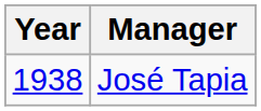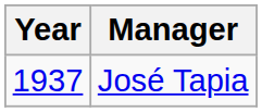 <table class="wikitable">
 <tr>
 <th>Year</th>
 <th>Manager</th>
 </tr>
 <tr>
-<td align=center><a href='#'>1938</a></td>
+<td align=center><a href='#'>1937</a></td>
 <td> <a href='#'>José Tapia</a></td>
 </tr>
 </table>
